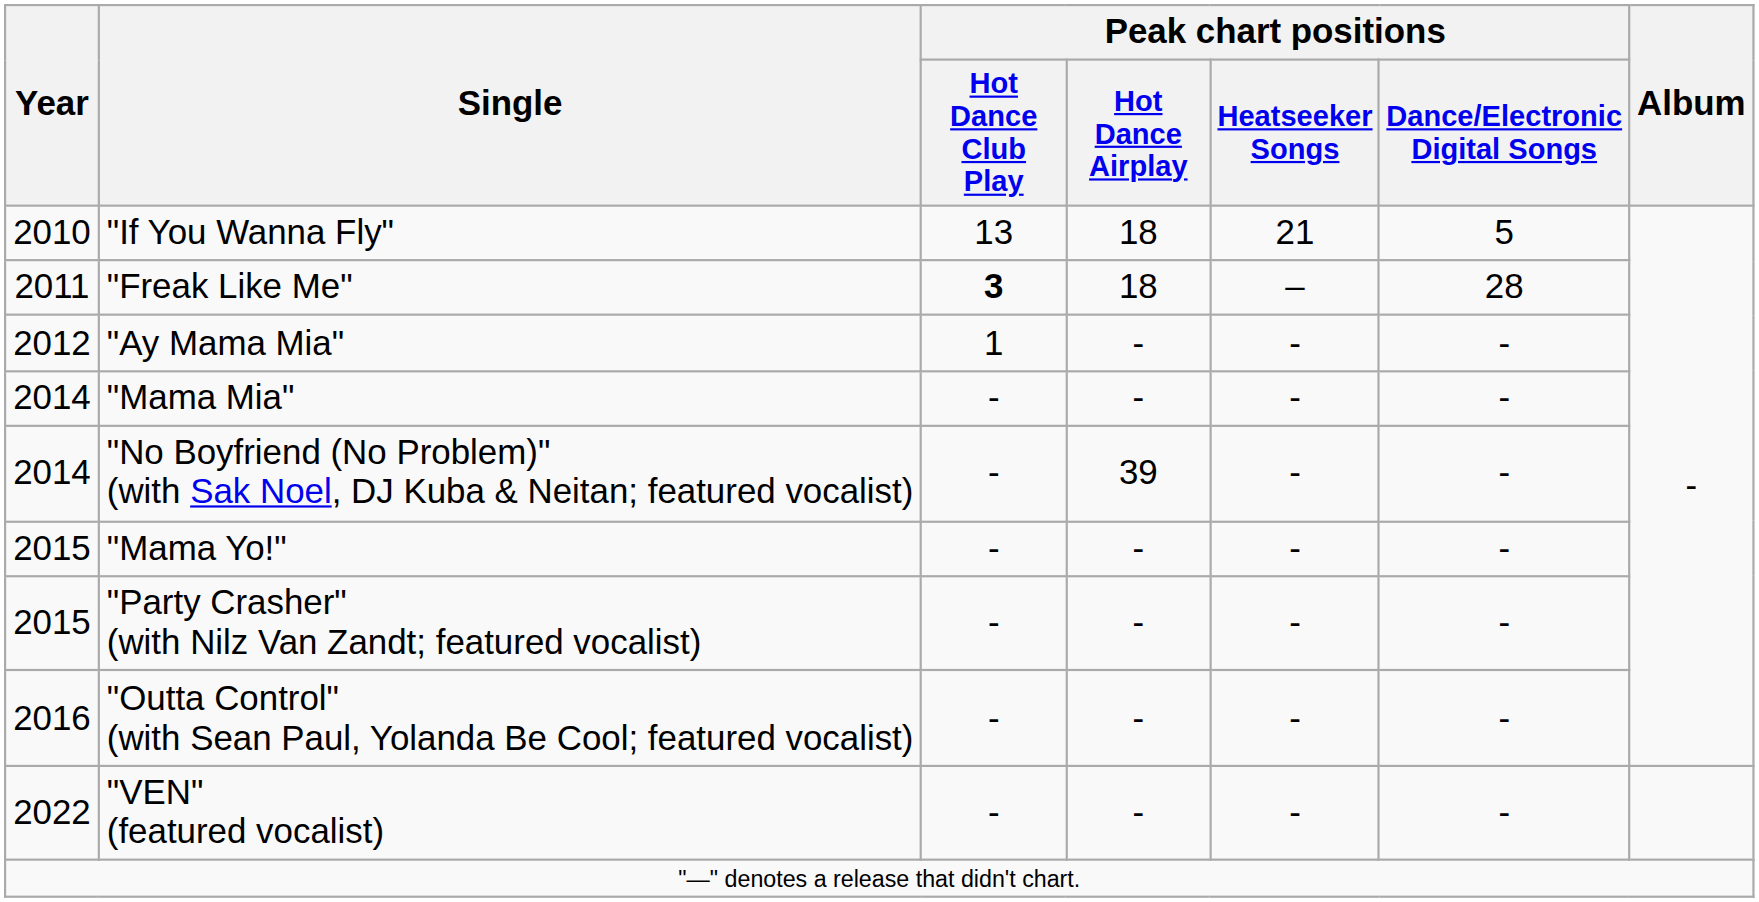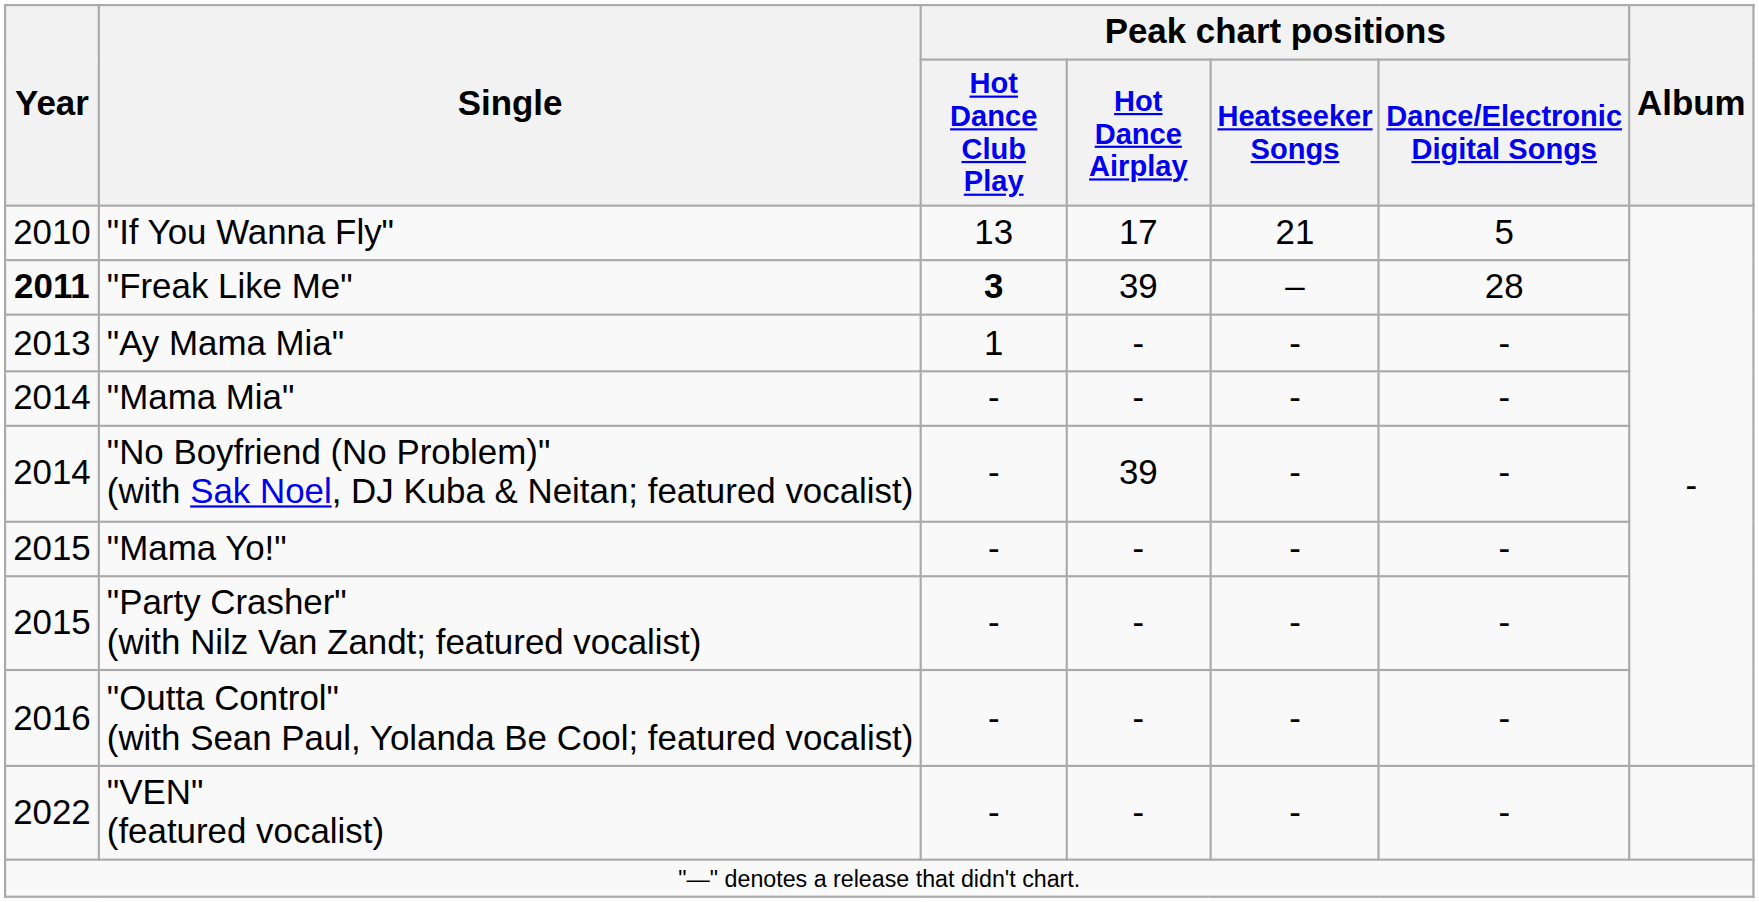 <table class="wikitable" style="text-align:center;">
 <tr>
 <th rowspan="2">Year</th>
 <th rowspan="2">Single</th>
 <th colspan="4">Peak chart positions</th>
 <th rowspan="2">Album</th>
 </tr>
 <tr style="font-size:smaller;">
 <th width="60"><a href='#'>Hot Dance Club Play</a></th>
 <th width="60"><a href='#'>Hot Dance Airplay</a></th>
 <th width="60"><a href='#'>Heatseeker Songs</a></th>
 <th width="60"><a href='#'>Dance/Electronic Digital Songs</a></th>
 </tr>
 <tr>
 <td>2010</td>
 <td align="left">"If You Wanna Fly"</td>
 <td>13</td>
-<td>18</td>
+<td>17</td>
 <td>21</td>
 <td>5</td>
 <td rowspan="8">-</td>
 </tr>
 <tr>
-<td>2011</td>
+<td><strong>2011</strong></td>
 <td align="left">"Freak Like Me"</td>
 <td><strong>3</strong></td>
-<td>18</td>
+<td>39</td>
 <td>–</td>
 <td>28</td>
 </tr>
 <tr>
-<td>2012</td>
+<td>2013</td>
 <td align="left">"Ay Mama Mia"</td>
 <td>1</td>
 <td>-</td>
 <td>-</td>
 <td>-</td>
 </tr>
 <tr>
 <td>2014</td>
 <td align="left">"Mama Mia"</td>
 <td>-</td>
 <td>-</td>
 <td>-</td>
 <td>-</td>
 </tr>
 <tr>
 <td>2014</td>
 <td align="left">"No Boyfriend (No Problem)" <br><span>(with <a href='#'>Sak Noel</a>, DJ Kuba & Neitan; featured vocalist)</span></td>
 <td>-</td>
 <td>39</td>
 <td>-</td>
 <td>-</td>
 </tr>
 <tr>
 <td>2015</td>
 <td align="left">"Mama Yo!"</td>
 <td>-</td>
 <td>-</td>
 <td>-</td>
 <td>-</td>
 </tr>
 <tr>
 <td>2015</td>
 <td align="left">"Party Crasher" <br><span>(with Nilz Van Zandt; featured vocalist)</span></td>
 <td>-</td>
 <td>-</td>
 <td>-</td>
 <td>-</td>
 </tr>
 <tr>
 <td>2016</td>
 <td align="left">"Outta Control" <br><span>(with Sean Paul, Yolanda Be Cool; featured vocalist)</span></td>
 <td>-</td>
 <td>-</td>
 <td>-</td>
 <td>-</td>
 </tr>
 <tr>
 <td>2022</td>
 <td align="left">"VEN" <br><span>(featured vocalist)</span></td>
 <td>-</td>
 <td>-</td>
 <td>-</td>
 <td>-</td>
 </tr>
 <tr>
 <td colspan="10" style="font-size:8pt">"—" denotes a release that didn't chart.</td>
 </tr>
 </table>
